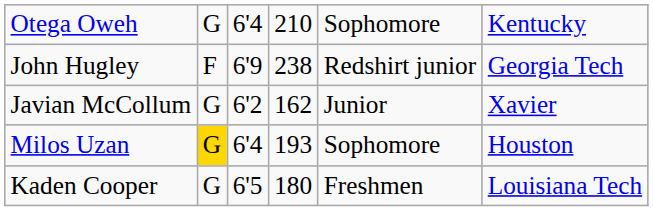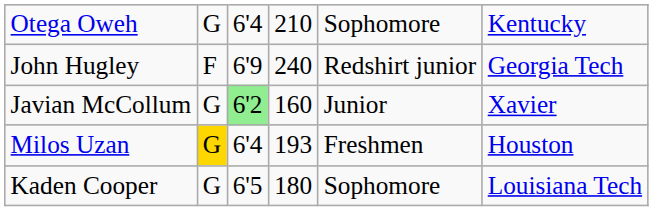 <table class="wikitable sortable">
 <tr>
 <td><a href='#'>Otega Oweh</a></td>
 <td>G</td>
 <td>6'4</td>
 <td>210</td>
 <td>Sophomore</td>
 <td><a href='#'>Kentucky</a></td>
 </tr>
 <tr>
 <td>John Hugley </td>
 <td>F</td>
 <td>6'9</td>
-<td>238</td>
+<td>240</td>
 <td> Redshirt junior</td>
 <td><a href='#'>Georgia Tech</a></td>
 </tr>
 <tr>
 <td>Javian McCollum </td>
 <td>G</td>
-<td>6'2</td>
-<td>162</td>
+<td style="background: lightgreen;">6'2</td>
+<td>160</td>
 <td>Junior</td>
 <td><a href='#'>Xavier</a></td>
 </tr>
 <tr>
 <td><a href='#'>Milos Uzan</a></td>
 <td style="background: gold;">G</td>
 <td>6'4</td>
 <td>193</td>
-<td>Sophomore</td>
+<td>Freshmen</td>
 <td><a href='#'>Houston</a></td>
 </tr>
 <tr>
 <td>Kaden Cooper</td>
 <td>G</td>
 <td>6'5</td>
 <td>180</td>
-<td>Freshmen</td>
+<td>Sophomore</td>
 <td><a href='#'>Louisiana Tech</a></td>
 </tr>
 </table>
